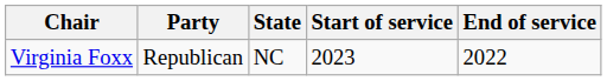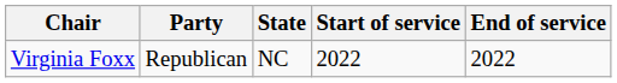 <table class=wikitable>
 <tr>
 <th>Chair</th>
 <th>Party</th>
 <th>State</th>
 <th>Start of service</th>
 <th>End of service</th>
 </tr>
 <tr>
 <td><a href='#'>Virginia Foxx</a></td>
 <td>Republican</td>
 <td>NC</td>
-<td>2023</td>
+<td>2022</td>
 <td>2022</td>
 </tr>
 </table>
